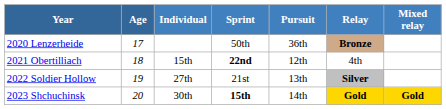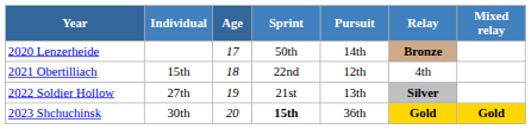 <table class="wikitable" style="font-size:95%; text-align:center; border:grey solid 1px; border-collapse:collapse; background:#ffffff;">
 <tr>
 <th style="background-color:#369; color:white;    width:160px;">Year</th>
+<th style="background-color:#4180be; color:white; width:75px;">Individual</th>
 <th style="background-color:#369; color:white;    width:40px;">Age</th>
-<th style="background-color:#4180be; color:white; width:75px;">Individual</th>
 <th style="background-color:#4180be; color:white; width:75px;">Sprint</th>
 <th style="background-color:#4180be; color:white; width:75px;">Pursuit</th>
 <th style="background-color:#4180be; color:white; width:75px;">Relay</th>
 <th style="background-color:#4180be; color:white; width:75px;">Mixed relay</th>
 </tr>
 <tr>
 <td align=left> <a href='#'>2020 Lenzerheide</a></td>
+<td></td>
 <td><em>17</em></td>
-<td></td>
 <td>50th</td>
-<td>36th</td>
+<td>14th</td>
 <td style="background:#cfaa88;"><strong>Bronze</strong></td>
 <td></td>
 </tr>
 <tr>
 <td align=left> <a href='#'>2021 Obertilliach</a></td>
+<td>15th</td>
 <td><em>18</em></td>
-<td>15th</td>
-<td><strong>22nd</strong></td>
+<td>22nd</td>
 <td>12th</td>
 <td>4th</td>
 <td></td>
 </tr>
 <tr>
 <td align=left> <a href='#'>2022 Soldier Hollow</a></td>
+<td>27th</td>
 <td><em>19</em></td>
-<td>27th</td>
 <td>21st</td>
 <td>13th</td>
 <td style="background:silver;"><strong>Silver</strong></td>
 <td></td>
 </tr>
 <tr>
 <td align=left> <a href='#'>2023 Shchuchinsk</a></td>
+<td>30th</td>
 <td><em>20</em></td>
-<td>30th</td>
 <td><strong>15th</strong></td>
-<td>14th</td>
+<td>36th</td>
 <td style="background:gold;"><strong>Gold</strong></td>
 <td style="background:gold;"><strong>Gold</strong></td>
 </tr>
 </table>
